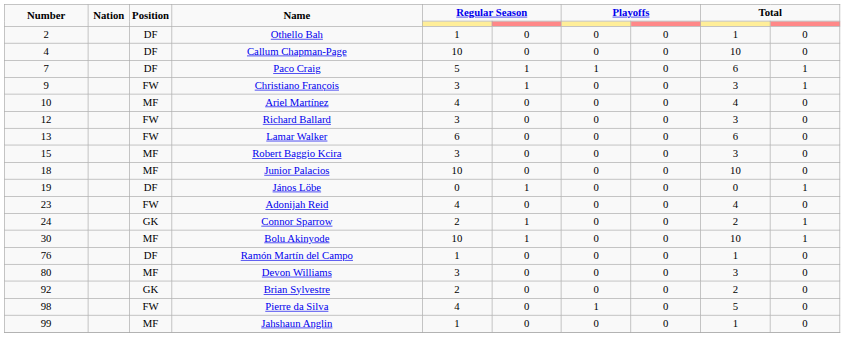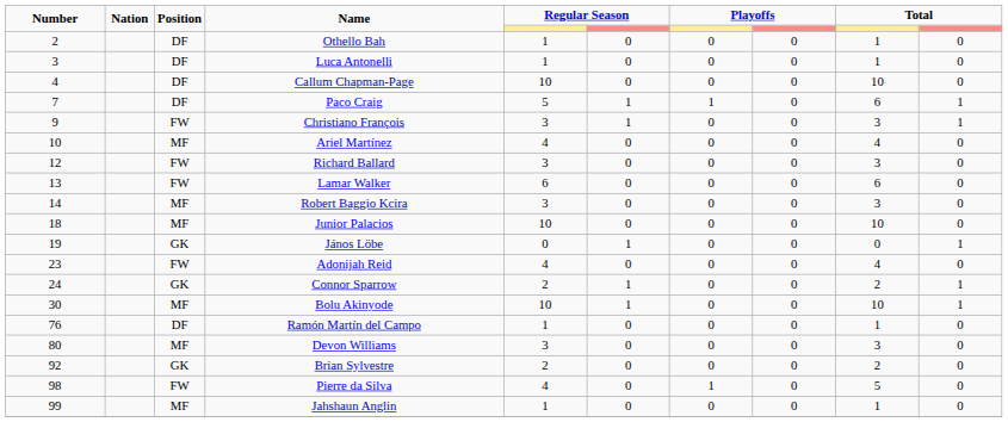 <table class="wikitable" style="text-align:center;">
 <tr>
 <td rowspan="2"  style="width:10%; text-align:center;"><strong>Number</strong></td>
 <td rowspan="2"  style="width:5%; text-align:center;"><strong>Nation</strong></td>
 <td rowspan="2"  style="width:5%; text-align:center;"><strong>Position</strong></td>
 <td rowspan="2"  style="width:30%; text-align:center;"><strong>Name</strong></td>
 <td colspan="2" style="text-align:center;"><strong><a href='#'>Regular Season</a></strong></td>
 <td colspan="2" style="text-align:center;"><strong><a href='#'>Playoffs</a></strong></td>
 <td colspan="2" style="text-align:center;"><strong>Total</strong></td>
 </tr>
 <tr>
 <th style="width:60px; background:#fe9;"></th>
 <th style="width:60px; background:#ff8888;"></th>
 <th style="width:60px; background:#fe9;"></th>
 <th style="width:60px; background:#ff8888;"></th>
 <th style="width:60px; background:#fe9;"></th>
 <th style="width:60px; background:#ff8888;"></th>
 </tr>
 <tr>
 <td>2</td>
 <td></td>
 <td>DF</td>
 <td><a href='#'>Othello Bah</a></td>
+<td>1</td>
+<td>0</td>
+<td>0</td>
+<td>0</td>
+<td>1</td>
+<td>0</td>
+</tr>
+<tr>
+<td>3</td>
+<td></td>
+<td>DF</td>
+<td><a href='#'>Luca Antonelli</a></td>
 <td>1</td>
 <td>0</td>
 <td>0</td>
 <td>0</td>
 <td>1</td>
 <td>0</td>
 </tr>
 <tr>
 <td>4</td>
 <td></td>
 <td>DF</td>
 <td><a href='#'>Callum Chapman-Page</a></td>
 <td>10</td>
 <td>0</td>
 <td>0</td>
 <td>0</td>
 <td>10</td>
 <td>0</td>
 </tr>
 <tr>
 <td>7</td>
 <td></td>
 <td>DF</td>
 <td><a href='#'>Paco Craig</a></td>
 <td>5</td>
 <td>1</td>
 <td>1</td>
 <td>0</td>
 <td>6</td>
 <td>1</td>
 </tr>
 <tr>
 <td>9</td>
 <td></td>
 <td>FW</td>
 <td><a href='#'>Christiano François</a></td>
 <td>3</td>
 <td>1</td>
 <td>0</td>
 <td>0</td>
 <td>3</td>
 <td>1</td>
 </tr>
 <tr>
 <td>10</td>
 <td></td>
 <td>MF</td>
 <td><a href='#'>Ariel Martínez</a></td>
 <td>4</td>
 <td>0</td>
 <td>0</td>
 <td>0</td>
 <td>4</td>
 <td>0</td>
 </tr>
 <tr>
 <td>12</td>
 <td></td>
 <td>FW</td>
 <td><a href='#'>Richard Ballard</a></td>
 <td>3</td>
 <td>0</td>
 <td>0</td>
 <td>0</td>
 <td>3</td>
 <td>0</td>
 </tr>
 <tr>
 <td>13</td>
 <td></td>
 <td>FW</td>
 <td><a href='#'>Lamar Walker</a></td>
 <td>6</td>
 <td>0</td>
 <td>0</td>
 <td>0</td>
 <td>6</td>
 <td>0</td>
 </tr>
 <tr>
-<td>15</td>
+<td>14</td>
 <td></td>
 <td>MF</td>
 <td><a href='#'>Robert Baggio Kcira</a></td>
 <td>3</td>
 <td>0</td>
 <td>0</td>
 <td>0</td>
 <td>3</td>
 <td>0</td>
 </tr>
 <tr>
 <td>18</td>
 <td></td>
 <td>MF</td>
 <td><a href='#'>Junior Palacios</a></td>
 <td>10</td>
 <td>0</td>
 <td>0</td>
 <td>0</td>
 <td>10</td>
 <td>0</td>
 </tr>
 <tr>
 <td>19</td>
 <td></td>
-<td>DF</td>
+<td>GK</td>
 <td><a href='#'>János Löbe</a></td>
 <td>0</td>
 <td>1</td>
 <td>0</td>
 <td>0</td>
 <td>0</td>
 <td>1</td>
 </tr>
 <tr>
 <td>23</td>
 <td></td>
 <td>FW</td>
 <td><a href='#'>Adonijah Reid</a></td>
 <td>4</td>
 <td>0</td>
 <td>0</td>
 <td>0</td>
 <td>4</td>
 <td>0</td>
 </tr>
 <tr>
 <td>24</td>
 <td></td>
 <td>GK</td>
 <td><a href='#'>Connor Sparrow</a></td>
 <td>2</td>
 <td>1</td>
 <td>0</td>
 <td>0</td>
 <td>2</td>
 <td>1</td>
 </tr>
 <tr>
 <td>30</td>
 <td></td>
 <td>MF</td>
 <td><a href='#'>Bolu Akinyode</a></td>
 <td>10</td>
 <td>1</td>
 <td>0</td>
 <td>0</td>
 <td>10</td>
 <td>1</td>
 </tr>
 <tr>
 <td>76</td>
 <td></td>
 <td>DF</td>
 <td><a href='#'>Ramón Martín del Campo</a></td>
 <td>1</td>
 <td>0</td>
 <td>0</td>
 <td>0</td>
 <td>1</td>
 <td>0</td>
 </tr>
 <tr>
 <td>80</td>
 <td></td>
 <td>MF</td>
 <td><a href='#'>Devon Williams</a></td>
 <td>3</td>
 <td>0</td>
 <td>0</td>
 <td>0</td>
 <td>3</td>
 <td>0</td>
 </tr>
 <tr>
 <td>92</td>
 <td></td>
 <td>GK</td>
 <td><a href='#'>Brian Sylvestre</a></td>
 <td>2</td>
 <td>0</td>
 <td>0</td>
 <td>0</td>
 <td>2</td>
 <td>0</td>
 </tr>
 <tr>
 <td>98</td>
 <td></td>
 <td>FW</td>
 <td><a href='#'>Pierre da Silva</a></td>
 <td>4</td>
 <td>0</td>
 <td>1</td>
 <td>0</td>
 <td>5</td>
 <td>0</td>
 </tr>
 <tr>
 <td>99</td>
 <td></td>
 <td>MF</td>
 <td><a href='#'>Jahshaun Anglin</a></td>
 <td>1</td>
 <td>0</td>
 <td>0</td>
 <td>0</td>
 <td>1</td>
 <td>0</td>
 </tr>
 <tr>
 </tr>
 </table>
